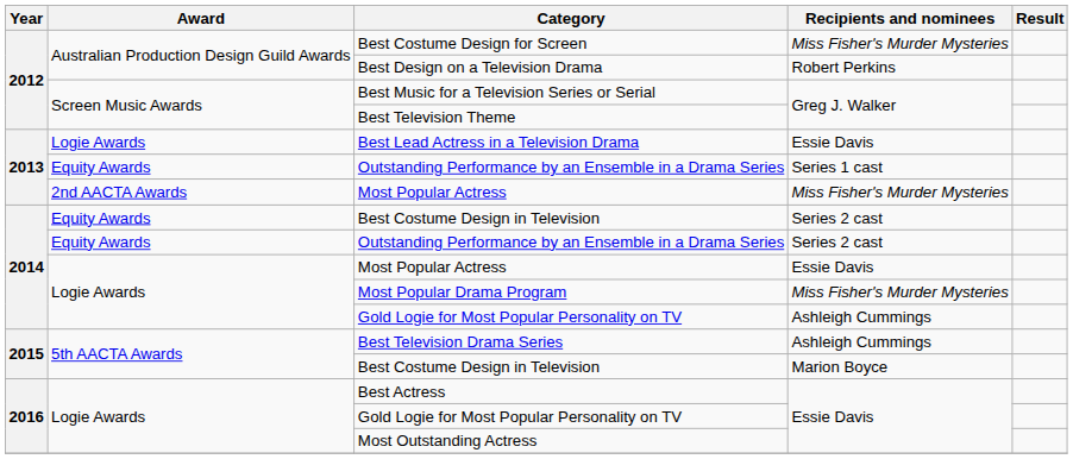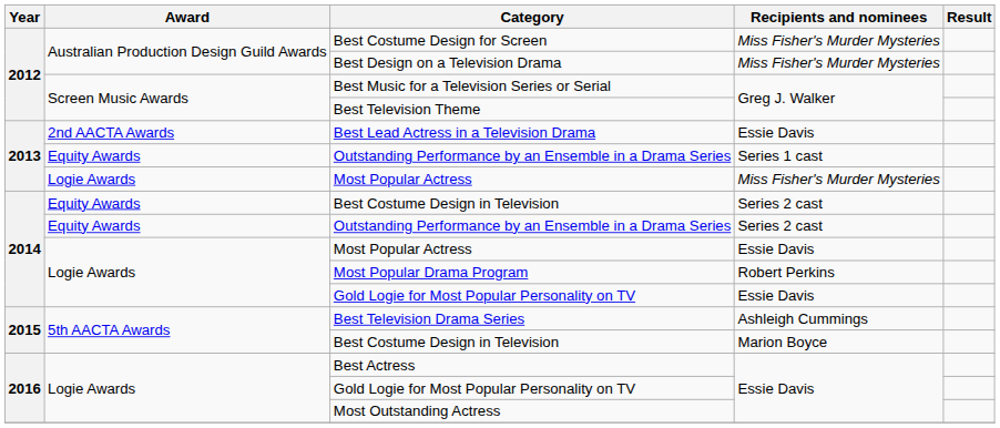 <table class="wikitable plainrowheaders" style="font-size: 95%;">
 <tr>
 <th scope="col">Year</th>
 <th scope="col">Award</th>
 <th scope="col">Category</th>
 <th scope="col">Recipients and nominees</th>
 <th scope="col">Result</th>
 </tr>
 <tr>
 <th scope="row" rowspan="4">2012</th>
 <td rowspan="2">Australian Production Design Guild Awards</td>
 <td>Best Costume Design for Screen</td>
 <td><em>Miss Fisher's Murder Mysteries</em></td>
 <td></td>
 </tr>
 <tr>
 <td>Best Design on a Television Drama</td>
-<td>Robert Perkins</td>
+<td><em>Miss Fisher's Murder Mysteries</em></td>
 <td></td>
 </tr>
 <tr>
 <td rowspan="2">Screen Music Awards</td>
 <td>Best Music for a Television Series or Serial</td>
 <td rowspan="2">Greg J. Walker</td>
 <td></td>
 </tr>
 <tr>
 <td>Best Television Theme</td>
 <td></td>
 </tr>
 <tr>
 <th scope="row" rowspan="3">2013</th>
-<td><a href='#'>Logie Awards</a></td>
+<td><a href='#'>2nd AACTA Awards</a></td>
 <td><a href='#'>Best Lead Actress in a Television Drama</a></td>
 <td>Essie Davis</td>
 <td></td>
 </tr>
 <tr>
 <td><a href='#'>Equity Awards</a></td>
 <td><a href='#'>Outstanding Performance by an Ensemble in a Drama Series</a></td>
 <td>Series 1 cast</td>
 <td></td>
 </tr>
 <tr>
-<td><a href='#'>2nd AACTA Awards</a></td>
+<td><a href='#'>Logie Awards</a></td>
 <td><a href='#'>Most Popular Actress</a></td>
 <td><em>Miss Fisher's Murder Mysteries</em></td>
 <td></td>
 </tr>
 <tr>
 <th scope="row" rowspan="5">2014</th>
 <td><a href='#'>Equity Awards</a></td>
 <td>Best Costume Design in Television</td>
 <td>Series 2 cast</td>
 <td></td>
 </tr>
 <tr>
 <td><a href='#'>Equity Awards</a></td>
 <td><a href='#'>Outstanding Performance by an Ensemble in a Drama Series</a></td>
 <td>Series 2 cast</td>
 <td></td>
 </tr>
 <tr>
 <td rowspan="3">Logie Awards</td>
 <td>Most Popular Actress</td>
 <td>Essie Davis</td>
 <td></td>
 </tr>
 <tr>
 <td><a href='#'>Most Popular Drama Program</a></td>
-<td><em>Miss Fisher's Murder Mysteries</em></td>
+<td>Robert Perkins</td>
 <td></td>
 </tr>
 <tr>
 <td><a href='#'>Gold Logie for Most Popular Personality on TV</a></td>
-<td>Ashleigh Cummings</td>
+<td>Essie Davis</td>
 <td></td>
 </tr>
 <tr>
 <th scope="row" rowspan="2">2015</th>
 <td rowspan=2><a href='#'>5th AACTA Awards</a></td>
 <td><a href='#'>Best Television Drama Series</a></td>
 <td>Ashleigh Cummings</td>
 <td></td>
 </tr>
 <tr>
 <td>Best Costume Design in Television</td>
 <td>Marion Boyce</td>
 <td></td>
 </tr>
 <tr>
 <th scope="row" rowspan="3">2016</th>
 <td rowspan=3>Logie Awards</td>
 <td>Best Actress</td>
 <td rowspan=3>Essie Davis</td>
 <td></td>
 </tr>
 <tr>
 <td>Gold Logie for Most Popular Personality on TV</td>
 <td></td>
 </tr>
 <tr>
 <td>Most Outstanding Actress</td>
 <td></td>
 </tr>
 <tr>
 </tr>
 </table>
